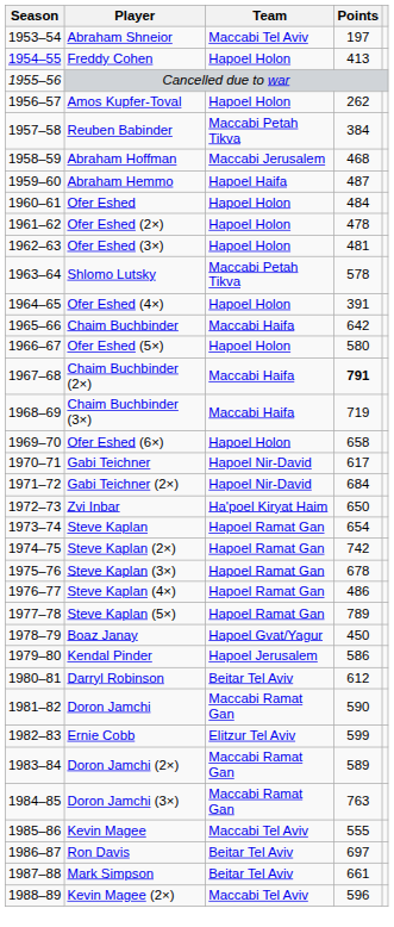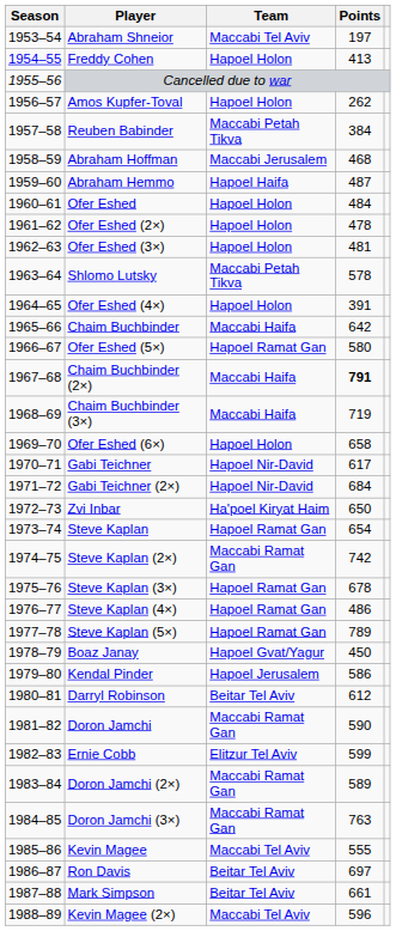 <table class="wikitable sortable" style="text-align: left;">
 <tr>
 <th>Season</th>
 <th style="text-align:center;width:160px;">Player</th>
 <th style="text-align:center;width:145px;">Team</th>
 <th>Points</th>
 <th style="text-align:center;"></th>
 </tr>
 <tr>
 <td align="center">1953–54</td>
 <td> <a href='#'>Abraham Shneior</a></td>
 <td><a href='#'>Maccabi Tel Aviv</a></td>
 <td align="center">197</td>
 <td></td>
 </tr>
 <tr>
 <td align="center"><a href='#'>1954–55</a></td>
 <td> <a href='#'>Freddy Cohen</a></td>
 <td><a href='#'>Hapoel Holon</a></td>
 <td align="center">413</td>
 <td></td>
 </tr>
 <tr>
 <td align="center"><em>1955–56</em></td>
 <td colspan=4 align=center bgcolor=d0d4d8><em>Cancelled due to <a href='#'>war</a></em></td>
 </tr>
 <tr>
 <td align="center">1956–57</td>
 <td> <a href='#'>Amos Kupfer-Toval</a></td>
 <td><a href='#'>Hapoel Holon</a></td>
 <td align="center">262</td>
 <td></td>
 </tr>
 <tr>
 <td align="center">1957–58</td>
 <td> <a href='#'>Reuben Babinder</a></td>
 <td><a href='#'>Maccabi Petah Tikva</a></td>
 <td align="center">384</td>
 <td></td>
 </tr>
 <tr>
 <td align="center">1958–59</td>
 <td> <a href='#'>Abraham Hoffman</a></td>
 <td><a href='#'>Maccabi Jerusalem</a></td>
 <td align="center">468</td>
 <td></td>
 </tr>
 <tr>
 <td align="center">1959–60</td>
 <td> <a href='#'>Abraham Hemmo</a></td>
 <td><a href='#'>Hapoel Haifa</a></td>
 <td align="center">487</td>
 <td></td>
 </tr>
 <tr>
 <td align="center">1960–61</td>
 <td> <a href='#'>Ofer Eshed</a></td>
 <td><a href='#'>Hapoel Holon</a></td>
 <td align="center">484</td>
 <td></td>
 </tr>
 <tr>
 <td align="center">1961–62</td>
 <td> <a href='#'>Ofer Eshed</a> (2×)</td>
 <td><a href='#'>Hapoel Holon</a></td>
 <td align="center">478</td>
 <td></td>
 </tr>
 <tr>
 <td align="center">1962–63</td>
 <td> <a href='#'>Ofer Eshed</a> (3×)</td>
 <td><a href='#'>Hapoel Holon</a></td>
 <td align="center">481</td>
 <td></td>
 </tr>
 <tr>
 <td align="center">1963–64</td>
 <td> <a href='#'>Shlomo Lutsky</a></td>
 <td><a href='#'>Maccabi Petah Tikva</a></td>
 <td align="center">578</td>
 <td></td>
 </tr>
 <tr>
 <td align="center">1964–65</td>
 <td> <a href='#'>Ofer Eshed</a> (4×)</td>
 <td><a href='#'>Hapoel Holon</a></td>
 <td align="center">391</td>
 <td></td>
 </tr>
 <tr>
 <td align="center">1965–66</td>
 <td> <a href='#'>Chaim Buchbinder</a></td>
 <td><a href='#'>Maccabi Haifa</a></td>
 <td align="center">642</td>
 <td></td>
 </tr>
 <tr>
 <td align="center">1966–67</td>
 <td> <a href='#'>Ofer Eshed</a> (5×)</td>
-<td><a href='#'>Hapoel Holon</a></td>
+<td><a href='#'>Hapoel Ramat Gan</a></td>
 <td align="center">580</td>
 <td></td>
 </tr>
 <tr>
 <td align="center">1967–68</td>
 <td> <a href='#'>Chaim Buchbinder</a> (2×)</td>
 <td><a href='#'>Maccabi Haifa</a></td>
 <td align="center"><strong>791</strong></td>
 <td></td>
 </tr>
 <tr>
 <td align="center">1968–69</td>
 <td> <a href='#'>Chaim Buchbinder</a> (3×)</td>
 <td><a href='#'>Maccabi Haifa</a></td>
 <td align="center">719</td>
 <td></td>
 </tr>
 <tr>
 <td align="center">1969–70</td>
 <td> <a href='#'>Ofer Eshed</a> (6×)</td>
 <td><a href='#'>Hapoel Holon</a></td>
 <td align="center">658</td>
 <td></td>
 </tr>
 <tr>
 <td align="center">1970–71</td>
 <td> <a href='#'>Gabi Teichner</a></td>
 <td><a href='#'>Hapoel Nir-David</a></td>
 <td align="center">617</td>
 <td></td>
 </tr>
 <tr>
 <td align="center">1971–72</td>
 <td> <a href='#'>Gabi Teichner</a> (2×)</td>
 <td><a href='#'>Hapoel Nir-David</a></td>
 <td align="center">684</td>
 <td></td>
 </tr>
 <tr>
 <td align="center">1972–73</td>
 <td> <a href='#'>Zvi Inbar</a></td>
 <td><a href='#'>Ha'poel Kiryat Haim</a></td>
 <td align="center">650</td>
 <td></td>
 </tr>
 <tr>
 <td align="center">1973–74</td>
 <td> <a href='#'>Steve Kaplan</a></td>
 <td><a href='#'>Hapoel Ramat Gan</a></td>
 <td align="center">654</td>
 <td></td>
 </tr>
 <tr>
 <td align="center">1974–75</td>
 <td> <a href='#'>Steve Kaplan</a> (2×)</td>
-<td><a href='#'>Hapoel Ramat Gan</a></td>
+<td><a href='#'>Maccabi Ramat Gan</a></td>
 <td align="center">742</td>
 <td></td>
 </tr>
 <tr>
 <td align="center">1975–76</td>
 <td> <a href='#'>Steve Kaplan</a> (3×)</td>
 <td><a href='#'>Hapoel Ramat Gan</a></td>
 <td align="center">678</td>
 <td></td>
 </tr>
 <tr>
 <td align="center">1976–77</td>
 <td> <a href='#'>Steve Kaplan</a> (4×)</td>
 <td><a href='#'>Hapoel Ramat Gan</a></td>
 <td align="center">486</td>
 <td></td>
 </tr>
 <tr>
 <td align="center">1977–78</td>
 <td> <a href='#'>Steve Kaplan</a> (5×)</td>
 <td><a href='#'>Hapoel Ramat Gan</a></td>
 <td align="center">789</td>
 <td></td>
 </tr>
 <tr>
 <td align="center">1978–79</td>
 <td> <a href='#'>Boaz Janay</a></td>
 <td><a href='#'>Hapoel Gvat/Yagur</a></td>
 <td align="center">450</td>
 <td></td>
 </tr>
 <tr>
 <td align="center">1979–80</td>
 <td> <a href='#'>Kendal Pinder</a></td>
 <td><a href='#'>Hapoel Jerusalem</a></td>
 <td align="center">586</td>
 <td></td>
 </tr>
 <tr>
 <td align="center">1980–81</td>
 <td> <a href='#'>Darryl Robinson</a></td>
 <td><a href='#'>Beitar Tel Aviv</a></td>
 <td align="center">612</td>
 <td></td>
 </tr>
 <tr>
 <td align="center">1981–82</td>
 <td> <a href='#'>Doron Jamchi</a></td>
 <td><a href='#'>Maccabi Ramat Gan</a></td>
 <td align="center">590</td>
 <td></td>
 </tr>
 <tr>
 <td align="center">1982–83</td>
 <td> <a href='#'>Ernie Cobb</a></td>
 <td><a href='#'>Elitzur Tel Aviv</a></td>
 <td align="center">599</td>
 <td></td>
 </tr>
 <tr>
 <td align="center">1983–84</td>
 <td> <a href='#'>Doron Jamchi</a> (2×)</td>
 <td><a href='#'>Maccabi Ramat Gan</a></td>
 <td align="center">589</td>
 <td></td>
 </tr>
 <tr>
 <td align="center">1984–85</td>
 <td> <a href='#'>Doron Jamchi</a> (3×)</td>
 <td><a href='#'>Maccabi Ramat Gan</a></td>
 <td align="center">763</td>
 <td></td>
 </tr>
 <tr>
 <td align="center">1985–86</td>
 <td> <a href='#'>Kevin Magee</a></td>
 <td><a href='#'>Maccabi Tel Aviv</a></td>
 <td align="center">555</td>
 <td></td>
 </tr>
 <tr>
 <td align="center">1986–87</td>
 <td> <a href='#'>Ron Davis</a></td>
 <td><a href='#'>Beitar Tel Aviv</a></td>
 <td align="center">697</td>
 <td></td>
 </tr>
 <tr>
 <td align="center">1987–88</td>
 <td> <a href='#'>Mark Simpson</a></td>
 <td><a href='#'>Beitar Tel Aviv</a></td>
 <td align="center">661</td>
 <td></td>
 </tr>
 <tr>
 <td align="center">1988–89</td>
 <td> <a href='#'>Kevin Magee</a> (2×)</td>
 <td><a href='#'>Maccabi Tel Aviv</a></td>
 <td align="center">596</td>
 <td></td>
 </tr>
 </table>
